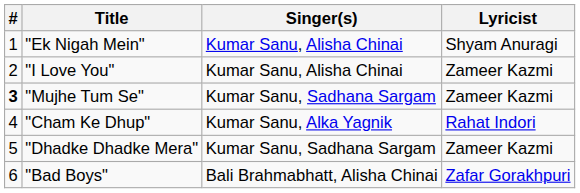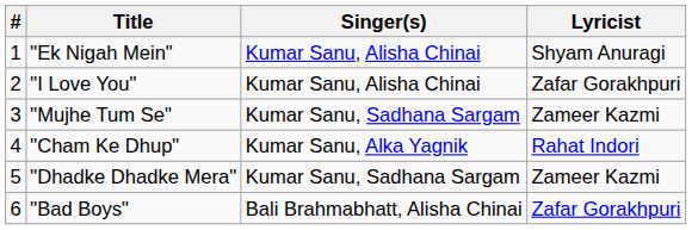 <table class="wikitable sortable" style="font-size:95%;">
 <tr>
 <th>#</th>
 <th>Title</th>
 <th>Singer(s)</th>
 <th>Lyricist</th>
 </tr>
 <tr>
 <td>1</td>
 <td>"Ek Nigah Mein"</td>
 <td><a href='#'>Kumar Sanu</a>, <a href='#'>Alisha Chinai</a></td>
 <td>Shyam Anuragi</td>
 </tr>
 <tr>
 <td>2</td>
 <td>"I Love You"</td>
 <td>Kumar Sanu, Alisha Chinai</td>
-<td>Zameer Kazmi</td>
+<td>Zafar Gorakhpuri</td>
 </tr>
 <tr>
-<td><strong>3</strong></td>
+<td>3</td>
 <td>"Mujhe Tum Se"</td>
 <td>Kumar Sanu, <a href='#'>Sadhana Sargam</a></td>
 <td>Zameer Kazmi</td>
 </tr>
 <tr>
 <td>4</td>
 <td>"Cham Ke Dhup"</td>
 <td>Kumar Sanu, <a href='#'>Alka Yagnik</a></td>
 <td><a href='#'>Rahat Indori</a></td>
 </tr>
 <tr>
 <td>5</td>
 <td>"Dhadke Dhadke Mera"</td>
 <td>Kumar Sanu, Sadhana Sargam</td>
 <td>Zameer Kazmi</td>
 </tr>
 <tr>
 <td>6</td>
 <td>"Bad Boys"</td>
 <td>Bali Brahmabhatt, Alisha Chinai</td>
 <td><a href='#'>Zafar Gorakhpuri</a></td>
 </tr>
 </table>
